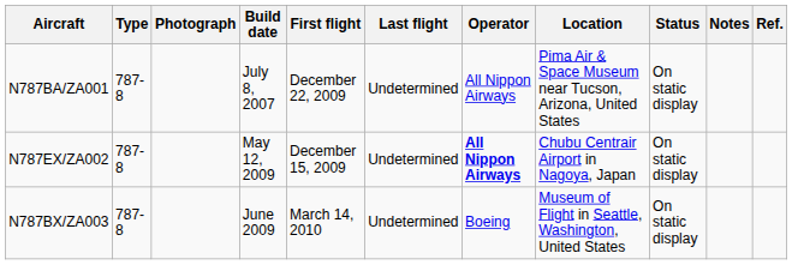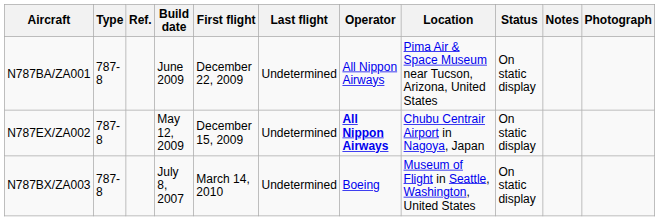 <table class="wikitable">
 <tr>
 <th>Aircraft</th>
 <th>Type</th>
-<th>Photograph</th>
+<th>Ref.</th>
 <th>Build date</th>
 <th>First flight</th>
 <th>Last flight</th>
 <th>Operator</th>
 <th>Location</th>
 <th>Status</th>
 <th>Notes</th>
-<th>Ref.</th>
+<th>Photograph</th>
 </tr>
 <tr>
 <td>N787BA/ZA001</td>
 <td>787-8</td>
 <td></td>
-<td>July 8, 2007</td>
+<td>June 2009</td>
 <td>December 22, 2009</td>
 <td>Undetermined</td>
 <td><a href='#'>All Nippon Airways</a></td>
 <td><a href='#'>Pima Air & Space Museum</a> near Tucson, Arizona, United States</td>
 <td>On static display</td>
 <td></td>
 <td></td>
 </tr>
 <tr>
 <td>N787EX/ZA002</td>
 <td>787-8</td>
 <td></td>
 <td>May 12, 2009</td>
 <td>December 15, 2009</td>
 <td>Undetermined</td>
 <td><strong><a href='#'>All Nippon Airways</a></strong></td>
 <td><a href='#'>Chubu Centrair Airport</a> in <a href='#'>Nagoya</a>, Japan</td>
 <td>On static display</td>
 <td></td>
 <td></td>
 </tr>
 <tr>
 <td>N787BX/ZA003</td>
 <td>787-8</td>
 <td></td>
-<td>June 2009</td>
+<td>July 8, 2007</td>
 <td>March 14, 2010</td>
 <td>Undetermined</td>
 <td><a href='#'>Boeing</a></td>
 <td><a href='#'>Museum of Flight</a> in <a href='#'>Seattle</a>, <a href='#'>Washington</a>, United States</td>
 <td>On static display</td>
 <td></td>
 <td></td>
 </tr>
 </table>
